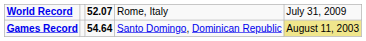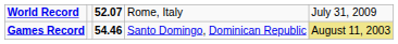 <table class="wikitable">
 <tr>
 <td><strong><a href='#'>World Record</a></strong></td>
 <td></td>
 <td><strong>52.07</strong></td>
 <td>Rome, Italy</td>
 <td>July 31, 2009</td>
 </tr>
 <tr>
 <td><strong><a href='#'>Games Record</a></strong></td>
 <td></td>
-<td><strong>54.64</strong></td>
+<td><strong>54.46</strong></td>
 <td><a href='#'>Santo Domingo</a>, <a href='#'>Dominican Republic</a></td>
 <td style="background: khaki;">August 11, 2003</td>
 </tr>
 </table>
